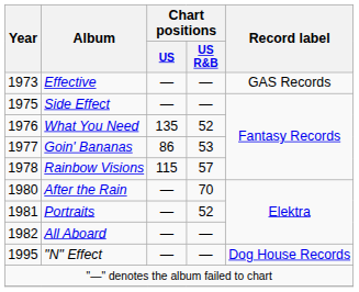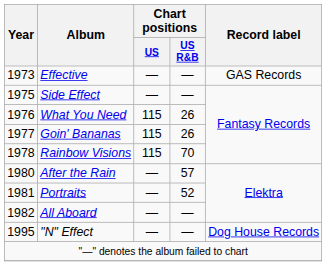 <table class="wikitable" style="text-align:center;">
 <tr>
 <th rowspan="2">Year</th>
 <th rowspan="2">Album</th>
 <th colspan="2">Chart positions</th>
 <th rowspan="2">Record label</th>
 </tr>
 <tr style="font-size:smaller;">
 <th width="40"><a href='#'>US</a><br></th>
 <th width="40"><a href='#'>US R&B</a><br></th>
 </tr>
 <tr>
 <td rowspan="1">1973</td>
 <td align="left"><em><a href='#'>Effective</a></em></td>
 <td>—</td>
 <td>—</td>
 <td rowspan="1">GAS Records</td>
 </tr>
 <tr>
 <td rowspan="1">1975</td>
 <td align="left"><em><a href='#'>Side Effect</a></em></td>
 <td>—</td>
 <td>—</td>
 <td rowspan="4"><a href='#'>Fantasy Records</a></td>
 </tr>
 <tr>
 <td rowspan="1">1976</td>
 <td align="left"><em><a href='#'>What You Need</a></em></td>
-<td>135</td>
-<td>52</td>
+<td>115</td>
+<td>26</td>
 </tr>
 <tr>
 <td rowspan="1">1977</td>
 <td align="left"><em><a href='#'>Goin' Bananas</a></em></td>
-<td>86</td>
-<td>53</td>
+<td>115</td>
+<td>26</td>
 </tr>
 <tr>
 <td rowspan="1">1978</td>
 <td align="left"><em><a href='#'>Rainbow Visions</a></em></td>
 <td>115</td>
-<td>57</td>
+<td>70</td>
 </tr>
 <tr>
 <td rowspan="1">1980</td>
 <td align="left"><em><a href='#'>After the Rain</a></em></td>
 <td>—</td>
-<td>70</td>
+<td>57</td>
 <td rowspan="3"><a href='#'>Elektra</a></td>
 </tr>
 <tr>
 <td rowspan="1">1981</td>
 <td align="left"><em><a href='#'>Portraits</a></em></td>
 <td>—</td>
 <td>52</td>
 </tr>
 <tr>
 <td rowspan="1">1982</td>
 <td align="left"><em><a href='#'>All Aboard</a></em></td>
 <td>—</td>
 <td>—</td>
 </tr>
 <tr>
 <td>1995</td>
 <td align="left"><em>"N" Effect</em></td>
 <td>—</td>
 <td>—</td>
 <td><a href='#'>Dog House Records</a></td>
 </tr>
 <tr>
 <td align="center" colspan="7"><small>"—" denotes the album failed to chart</small></td>
 </tr>
 <tr>
 </tr>
 </table>
